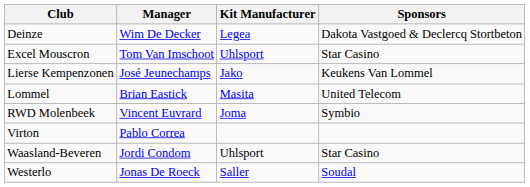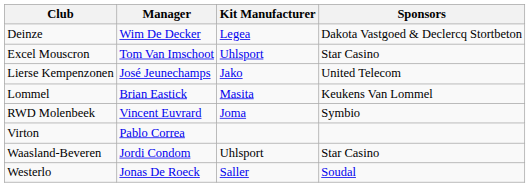 <table class="wikitable sortable" style="text-align: left;">
 <tr>
 <th>Club</th>
 <th>Manager</th>
 <th>Kit Manufacturer</th>
 <th>Sponsors</th>
 </tr>
 <tr>
 <td>Deinze</td>
 <td> <a href='#'>Wim De Decker</a></td>
 <td><a href='#'>Legea</a></td>
 <td>Dakota Vastgoed & Declercq Stortbeton</td>
 </tr>
 <tr>
 <td>Excel Mouscron</td>
 <td> <a href='#'>Tom Van Imschoot</a></td>
 <td><a href='#'>Uhlsport</a></td>
 <td>Star Casino</td>
 </tr>
 <tr>
 <td>Lierse Kempenzonen</td>
 <td> <a href='#'>José Jeunechamps</a> </td>
 <td><a href='#'>Jako</a></td>
-<td>Keukens Van Lommel</td>
+<td>United Telecom</td>
 </tr>
 <tr>
 <td>Lommel</td>
 <td> <a href='#'>Brian Eastick</a> </td>
 <td><a href='#'>Masita</a></td>
-<td>United Telecom</td>
+<td>Keukens Van Lommel</td>
 </tr>
 <tr>
 <td>RWD Molenbeek</td>
 <td> <a href='#'>Vincent Euvrard</a></td>
 <td><a href='#'>Joma</a></td>
 <td>Symbio</td>
 </tr>
 <tr>
 <td>Virton</td>
 <td> <a href='#'>Pablo Correa</a> </td>
 <td></td>
 <td></td>
 </tr>
 <tr>
 <td>Waasland-Beveren</td>
 <td> <a href='#'>Jordi Condom</a> </td>
 <td>Uhlsport</td>
 <td>Star Casino</td>
 </tr>
 <tr>
 <td>Westerlo</td>
 <td> <a href='#'>Jonas De Roeck</a></td>
 <td><a href='#'>Saller</a></td>
 <td><a href='#'>Soudal</a></td>
 </tr>
 </table>
